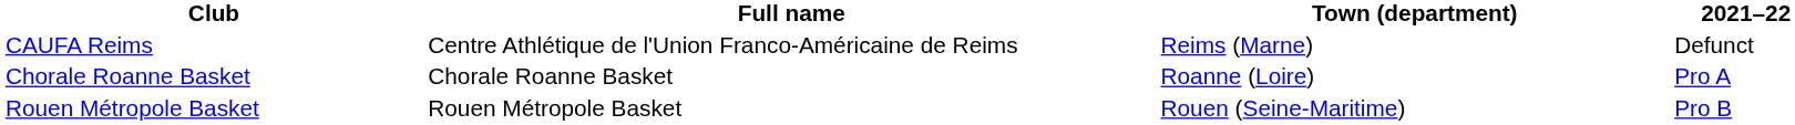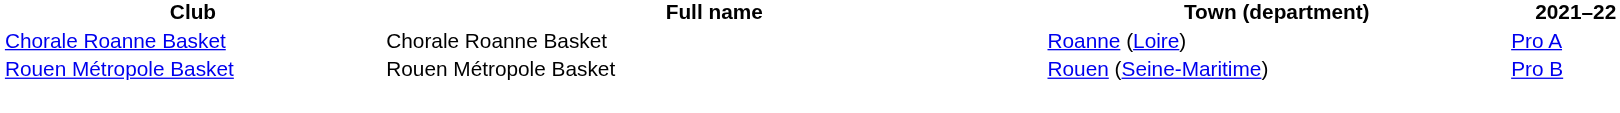 <table width="100%">
 <tr>
 <th width="23%">Club</th>
 <th width="40%">Full name</th>
 <th width="28%">Town (department)</th>
 <th width="8%">2021–22</th>
-</tr>
-<tr>
-<td><a href='#'>CAUFA Reims</a></td>
-<td>Centre Athlétique de l'Union Franco-Américaine de Reims</td>
-<td><a href='#'>Reims</a> (<a href='#'>Marne</a>)</td>
-<td>Defunct</td>
 </tr>
 <tr>
 <td><a href='#'>Chorale Roanne Basket</a></td>
 <td>Chorale Roanne Basket</td>
 <td><a href='#'>Roanne</a> (<a href='#'>Loire</a>)</td>
 <td><a href='#'>Pro A</a></td>
 </tr>
 <tr>
 <td><a href='#'>Rouen Métropole Basket</a></td>
 <td>Rouen Métropole Basket</td>
 <td><a href='#'>Rouen</a> (<a href='#'>Seine-Maritime</a>)</td>
 <td><a href='#'>Pro B</a></td>
 </tr>
 </table>
